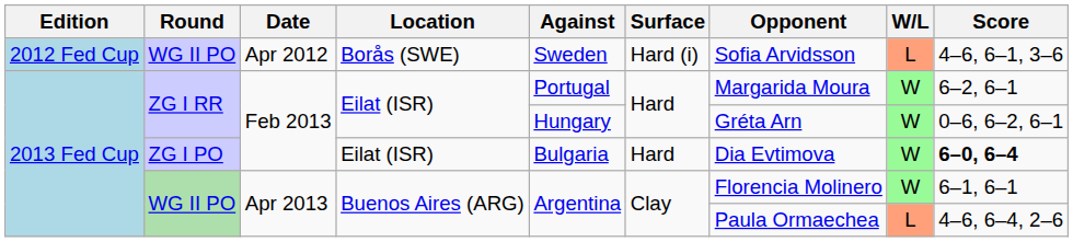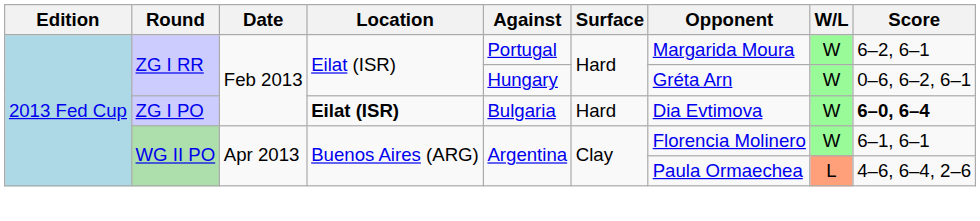 <table class=wikitable style=font-size:97%;>
 <tr>
 <th>Edition</th>
 <th>Round</th>
 <th>Date</th>
 <th>Location</th>
 <th>Against</th>
 <th>Surface</th>
 <th>Opponent</th>
 <th>W/L</th>
 <th>Score</th>
-</tr>
-<tr>
-<td bgcolor=lightblue><a href='#'>2012 Fed Cup</a></td>
-<td bgcolor=CCCCFF><a href='#'>WG II PO</a></td>
-<td>Apr 2012</td>
-<td><a href='#'>Borås</a> (SWE)</td>
-<td> <a href='#'>Sweden</a></td>
-<td>Hard (i)</td>
-<td><a href='#'>Sofia Arvidsson</a></td>
-<td align=center bgcolor=ffa07a>L</td>
-<td>4–6, 6–1, 3–6</td>
 </tr>
 <tr>
 <td rowspan=5 bgcolor=lightblue><a href='#'>2013 Fed Cup</a></td>
 <td rowspan=2 bgcolor=CCCCFF><a href='#'>ZG I RR</a></td>
 <td rowspan="3">Feb 2013</td>
 <td rowspan=2><a href='#'>Eilat</a> (ISR)</td>
 <td> <a href='#'>Portugal</a></td>
 <td rowspan=2>Hard</td>
 <td><a href='#'>Margarida Moura</a></td>
 <td align=center bgcolor=98fb98>W</td>
 <td>6–2, 6–1</td>
 </tr>
 <tr>
 <td> <a href='#'>Hungary</a></td>
 <td><a href='#'>Gréta Arn</a></td>
 <td align=center bgcolor=98fb98>W</td>
 <td>0–6, 6–2, 6–1</td>
 </tr>
 <tr>
 <td bgcolor=CCCCFF><a href='#'>ZG I PO</a></td>
-<td rowspan="1">Eilat (ISR)</td>
+<td rowspan="1"><strong>Eilat (ISR)</strong></td>
 <td> <a href='#'>Bulgaria</a></td>
 <td rowspan=1>Hard</td>
 <td><a href='#'>Dia Evtimova</a></td>
 <td align=center bgcolor=98fb98>W</td>
 <td><strong>6–0, 6–4</strong></td>
 </tr>
 <tr>
 <td rowspan=2 bgcolor=#ADDFAD><a href='#'>WG II PO</a></td>
 <td rowspan="2">Apr 2013</td>
 <td rowspan=2><a href='#'>Buenos Aires</a> (ARG)</td>
 <td rowspan=2> <a href='#'>Argentina</a></td>
 <td rowspan=2>Clay</td>
 <td><a href='#'>Florencia Molinero</a></td>
 <td align=center bgcolor=98fb98>W</td>
 <td>6–1, 6–1</td>
 </tr>
 <tr>
 <td><a href='#'>Paula Ormaechea</a></td>
 <td align=center bgcolor=ffa07a>L</td>
 <td>4–6, 6–4, 2–6</td>
 </tr>
 </table>
